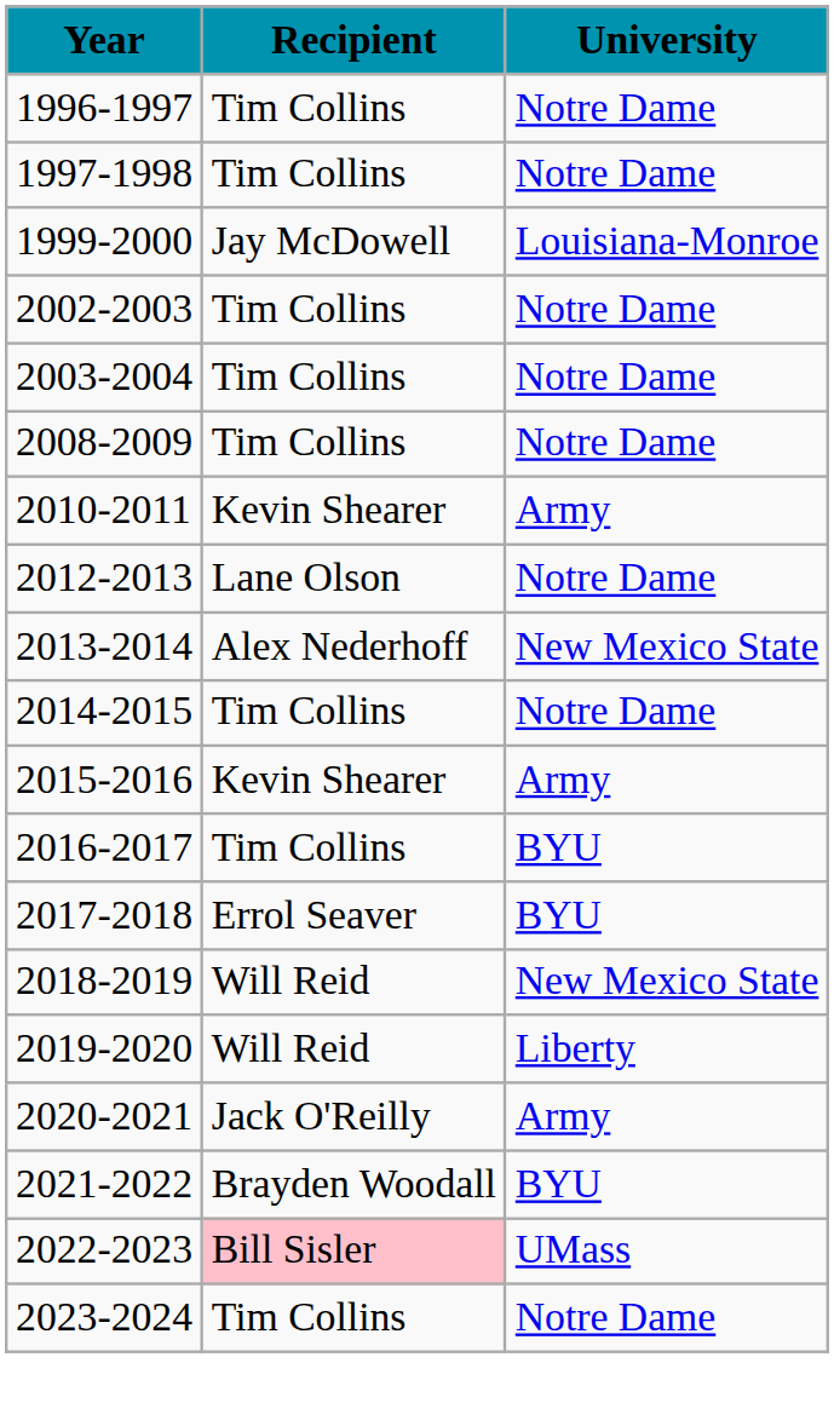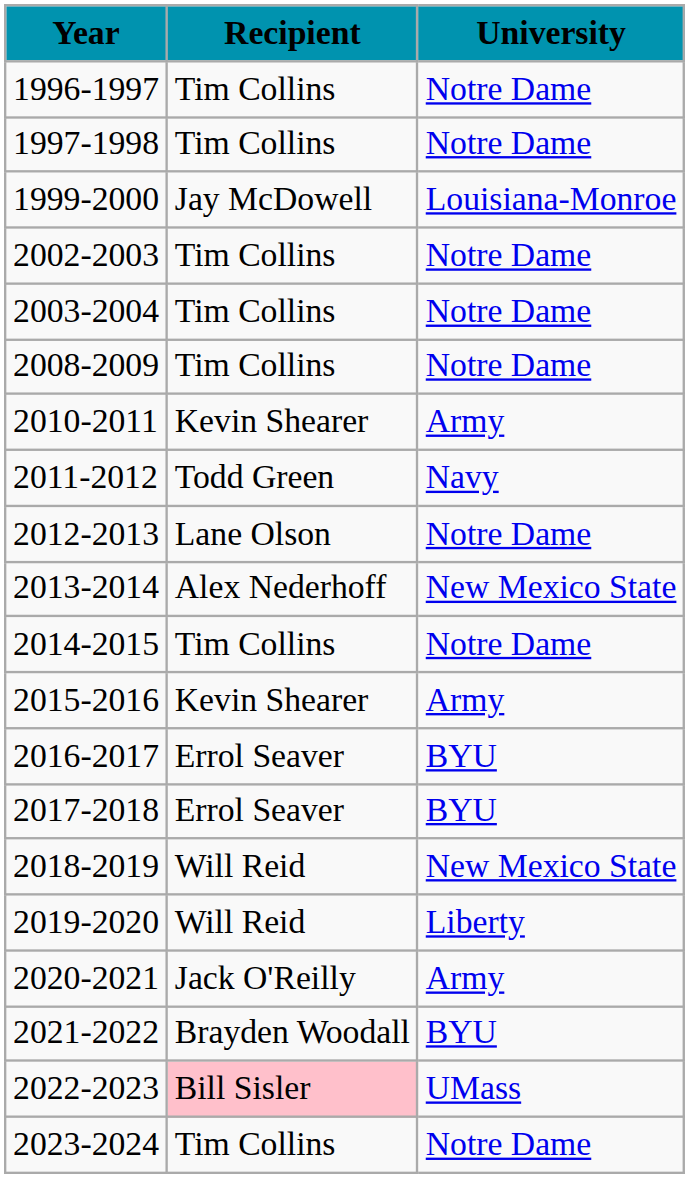 <table class="wikitable sortable" style="font-size:90%;">
 <tr>
 <th style="background:#0093AF;"><span>Year</span></th>
 <th style="background:#0093AF;"><span>Recipient</span></th>
 <th style="background:#0093AF;"><span>University</span></th>
 </tr>
 <tr>
 <td>1996-1997</td>
 <td>Tim Collins</td>
 <td><a href='#'>Notre Dame</a></td>
 </tr>
 <tr>
 <td>1997-1998</td>
 <td>Tim Collins</td>
 <td><a href='#'>Notre Dame</a></td>
 </tr>
 <tr>
 <td>1999-2000</td>
 <td>Jay McDowell</td>
 <td><a href='#'>Louisiana-Monroe</a></td>
 </tr>
 <tr>
 <td>2002-2003</td>
 <td>Tim Collins</td>
 <td><a href='#'>Notre Dame</a></td>
 </tr>
 <tr>
 <td>2003-2004</td>
 <td>Tim Collins</td>
 <td><a href='#'>Notre Dame</a></td>
 </tr>
 <tr>
 <td>2008-2009</td>
 <td>Tim Collins</td>
 <td><a href='#'>Notre Dame</a></td>
 </tr>
 <tr>
 <td>2010-2011</td>
 <td>Kevin Shearer</td>
 <td><a href='#'>Army</a></td>
 </tr>
 <tr>
+<td>2011-2012</td>
+<td>Todd Green</td>
+<td><a href='#'>Navy</a></td>
+</tr>
+<tr>
 <td>2012-2013</td>
 <td>Lane Olson</td>
 <td><a href='#'>Notre Dame</a></td>
 </tr>
 <tr>
 <td>2013-2014</td>
 <td>Alex Nederhoff</td>
 <td><a href='#'>New Mexico State</a></td>
 </tr>
 <tr>
 <td>2014-2015</td>
 <td>Tim Collins</td>
 <td><a href='#'>Notre Dame</a></td>
 </tr>
 <tr>
 <td>2015-2016</td>
 <td>Kevin Shearer</td>
 <td><a href='#'>Army</a></td>
 </tr>
 <tr>
 <td>2016-2017</td>
-<td>Tim Collins</td>
+<td>Errol Seaver</td>
 <td><a href='#'>BYU</a></td>
 </tr>
 <tr>
 <td>2017-2018</td>
 <td>Errol Seaver</td>
 <td><a href='#'>BYU</a></td>
 </tr>
 <tr>
 <td>2018-2019</td>
 <td>Will Reid</td>
 <td><a href='#'>New Mexico State</a></td>
 </tr>
 <tr>
 <td>2019-2020</td>
 <td>Will Reid</td>
 <td><a href='#'>Liberty</a></td>
 </tr>
 <tr>
 <td>2020-2021</td>
 <td>Jack O'Reilly</td>
 <td><a href='#'>Army</a></td>
 </tr>
 <tr>
 <td>2021-2022</td>
 <td>Brayden Woodall</td>
 <td><a href='#'>BYU</a></td>
 </tr>
 <tr>
 <td>2022-2023</td>
 <td style="background: pink;">Bill Sisler</td>
 <td><a href='#'>UMass</a></td>
 </tr>
 <tr>
 <td>2023-2024</td>
 <td>Tim Collins</td>
 <td><a href='#'>Notre Dame</a></td>
 </tr>
 </table>
